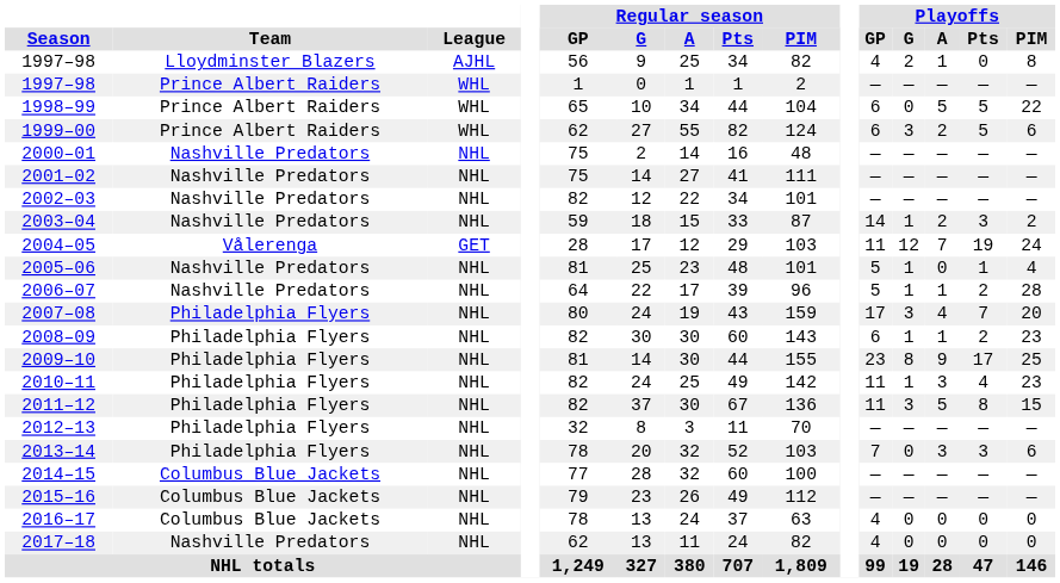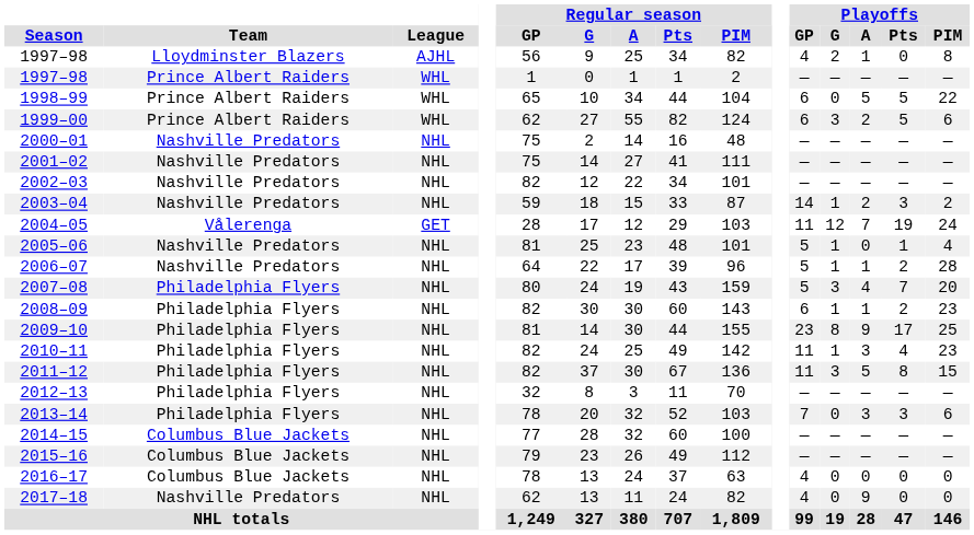 <table border="0" cellpadding="1" cellspacing="0" style="text-align:center; width:60em">
 <tr bgcolor="#e0e0e0">
 <th colspan="3" bgcolor="#ffffff"> </th>
 <th rowspan="99" bgcolor="#ffffff"> </th>
 <th colspan="5"><a href='#'>Regular season</a></th>
 <th rowspan="99" bgcolor="#ffffff"> </th>
 <th colspan="5"><a href='#'>Playoffs</a></th>
 </tr>
 <tr bgcolor="#e0e0e0">
 <th><a href='#'>Season</a></th>
 <th>Team</th>
 <th>League</th>
 <th>GP</th>
 <th><a href='#'>G</a></th>
 <th><a href='#'>A</a></th>
 <th><a href='#'>Pts</a></th>
 <th><a href='#'>PIM</a></th>
 <th>GP</th>
 <th>G</th>
 <th>A</th>
 <th>Pts</th>
 <th>PIM</th>
 </tr>
 <tr>
 <td>1997–98</td>
 <td><a href='#'>Lloydminster Blazers</a></td>
 <td><a href='#'>AJHL</a></td>
 <td>56</td>
 <td>9</td>
 <td>25</td>
 <td>34</td>
 <td>82</td>
 <td>4</td>
 <td>2</td>
 <td>1</td>
 <td>0</td>
 <td>8</td>
 </tr>
 <tr bgcolor="#f0f0f0">
 <td><a href='#'>1997–98</a></td>
 <td><a href='#'>Prince Albert Raiders</a></td>
 <td><a href='#'>WHL</a></td>
 <td>1</td>
 <td>0</td>
 <td>1</td>
 <td>1</td>
 <td>2</td>
 <td>—</td>
 <td>—</td>
 <td>—</td>
 <td>—</td>
 <td>—</td>
 </tr>
 <tr>
 <td><a href='#'>1998–99</a></td>
 <td>Prince Albert Raiders</td>
 <td>WHL</td>
 <td>65</td>
 <td>10</td>
 <td>34</td>
 <td>44</td>
 <td>104</td>
 <td>6</td>
 <td>0</td>
 <td>5</td>
 <td>5</td>
 <td>22</td>
 </tr>
 <tr bgcolor="#f0f0f0">
 <td><a href='#'>1999–00</a></td>
 <td>Prince Albert Raiders</td>
 <td>WHL</td>
 <td>62</td>
 <td>27</td>
 <td>55</td>
 <td>82</td>
 <td>124</td>
 <td>6</td>
 <td>3</td>
 <td>2</td>
 <td>5</td>
 <td>6</td>
 </tr>
 <tr>
 <td><a href='#'>2000–01</a></td>
 <td><a href='#'>Nashville Predators</a></td>
 <td><a href='#'>NHL</a></td>
 <td>75</td>
 <td>2</td>
 <td>14</td>
 <td>16</td>
 <td>48</td>
 <td>—</td>
 <td>—</td>
 <td>—</td>
 <td>—</td>
 <td>—</td>
 </tr>
 <tr bgcolor="#f0f0f0">
 <td><a href='#'>2001–02</a></td>
 <td>Nashville Predators</td>
 <td>NHL</td>
 <td>75</td>
 <td>14</td>
 <td>27</td>
 <td>41</td>
 <td>111</td>
 <td>—</td>
 <td>—</td>
 <td>—</td>
 <td>—</td>
 <td>—</td>
 </tr>
 <tr>
 <td><a href='#'>2002–03</a></td>
 <td>Nashville Predators</td>
 <td>NHL</td>
 <td>82</td>
 <td>12</td>
 <td>22</td>
 <td>34</td>
 <td>101</td>
 <td>—</td>
 <td>—</td>
 <td>—</td>
 <td>—</td>
 <td>—</td>
 </tr>
 <tr bgcolor="#f0f0f0">
 <td><a href='#'>2003–04</a></td>
 <td>Nashville Predators</td>
 <td>NHL</td>
 <td>59</td>
 <td>18</td>
 <td>15</td>
 <td>33</td>
 <td>87</td>
 <td>14</td>
 <td>1</td>
 <td>2</td>
 <td>3</td>
 <td>2</td>
 </tr>
 <tr>
 <td><a href='#'>2004–05</a></td>
 <td><a href='#'>Vålerenga</a></td>
 <td><a href='#'>GET</a></td>
 <td>28</td>
 <td>17</td>
 <td>12</td>
 <td>29</td>
 <td>103</td>
 <td>11</td>
 <td>12</td>
 <td>7</td>
 <td>19</td>
 <td>24</td>
 </tr>
 <tr bgcolor="#f0f0f0">
 <td><a href='#'>2005–06</a></td>
 <td>Nashville Predators</td>
 <td>NHL</td>
 <td>81</td>
 <td>25</td>
 <td>23</td>
 <td>48</td>
 <td>101</td>
 <td>5</td>
 <td>1</td>
 <td>0</td>
 <td>1</td>
 <td>4</td>
 </tr>
 <tr>
 <td><a href='#'>2006–07</a></td>
 <td>Nashville Predators</td>
 <td>NHL</td>
 <td>64</td>
 <td>22</td>
 <td>17</td>
 <td>39</td>
 <td>96</td>
 <td>5</td>
 <td>1</td>
 <td>1</td>
 <td>2</td>
 <td>28</td>
 </tr>
 <tr bgcolor="#f0f0f0">
 <td><a href='#'>2007–08</a></td>
 <td><a href='#'>Philadelphia Flyers</a></td>
 <td>NHL</td>
 <td>80</td>
 <td>24</td>
 <td>19</td>
 <td>43</td>
 <td>159</td>
-<td>17</td>
+<td>5</td>
 <td>3</td>
 <td>4</td>
 <td>7</td>
 <td>20</td>
 </tr>
 <tr>
 <td><a href='#'>2008–09</a></td>
 <td>Philadelphia Flyers</td>
 <td>NHL</td>
 <td>82</td>
 <td>30</td>
 <td>30</td>
 <td>60</td>
 <td>143</td>
 <td>6</td>
 <td>1</td>
 <td>1</td>
 <td>2</td>
 <td>23</td>
 </tr>
 <tr bgcolor="#f0f0f0">
 <td><a href='#'>2009–10</a></td>
 <td>Philadelphia Flyers</td>
 <td>NHL</td>
 <td>81</td>
 <td>14</td>
 <td>30</td>
 <td>44</td>
 <td>155</td>
 <td>23</td>
 <td>8</td>
 <td>9</td>
 <td>17</td>
 <td>25</td>
 </tr>
 <tr>
 <td><a href='#'>2010–11</a></td>
 <td>Philadelphia Flyers</td>
 <td>NHL</td>
 <td>82</td>
 <td>24</td>
 <td>25</td>
 <td>49</td>
 <td>142</td>
 <td>11</td>
 <td>1</td>
 <td>3</td>
 <td>4</td>
 <td>23</td>
 </tr>
 <tr bgcolor="#f0f0f0">
 <td><a href='#'>2011–12</a></td>
 <td>Philadelphia Flyers</td>
 <td>NHL</td>
 <td>82</td>
 <td>37</td>
 <td>30</td>
 <td>67</td>
 <td>136</td>
 <td>11</td>
 <td>3</td>
 <td>5</td>
 <td>8</td>
 <td>15</td>
 </tr>
 <tr>
 <td><a href='#'>2012–13</a></td>
 <td>Philadelphia Flyers</td>
 <td>NHL</td>
 <td>32</td>
 <td>8</td>
 <td>3</td>
 <td>11</td>
 <td>70</td>
 <td>—</td>
 <td>—</td>
 <td>—</td>
 <td>—</td>
 <td>—</td>
 </tr>
 <tr bgcolor="#f0f0f0">
 <td><a href='#'>2013–14</a></td>
 <td>Philadelphia Flyers</td>
 <td>NHL</td>
 <td>78</td>
 <td>20</td>
 <td>32</td>
 <td>52</td>
 <td>103</td>
 <td>7</td>
 <td>0</td>
 <td>3</td>
 <td>3</td>
 <td>6</td>
 </tr>
 <tr>
 <td><a href='#'>2014–15</a></td>
 <td><a href='#'>Columbus Blue Jackets</a></td>
 <td>NHL</td>
 <td>77</td>
 <td>28</td>
 <td>32</td>
 <td>60</td>
 <td>100</td>
 <td>—</td>
 <td>—</td>
 <td>—</td>
 <td>—</td>
 <td>—</td>
 </tr>
 <tr bgcolor="#f0f0f0">
 <td><a href='#'>2015–16</a></td>
 <td>Columbus Blue Jackets</td>
 <td>NHL</td>
 <td>79</td>
 <td>23</td>
 <td>26</td>
 <td>49</td>
 <td>112</td>
 <td>—</td>
 <td>—</td>
 <td>—</td>
 <td>—</td>
 <td>—</td>
 </tr>
 <tr>
 <td><a href='#'>2016–17</a></td>
 <td>Columbus Blue Jackets</td>
 <td>NHL</td>
 <td>78</td>
 <td>13</td>
 <td>24</td>
 <td>37</td>
 <td>63</td>
 <td>4</td>
 <td>0</td>
 <td>0</td>
 <td>0</td>
 <td>0</td>
 </tr>
 <tr bgcolor="#f0f0f0">
 <td><a href='#'>2017–18</a></td>
 <td>Nashville Predators</td>
 <td>NHL</td>
 <td>62</td>
 <td>13</td>
 <td>11</td>
 <td>24</td>
 <td>82</td>
 <td>4</td>
 <td>0</td>
-<td>0</td>
+<td>9</td>
 <td>0</td>
 <td>0<br></td>
 </tr>
 <tr bgcolor="#e0e0e0">
 <th colspan="3">NHL totals</th>
 <th>1,249</th>
 <th>327</th>
 <th>380</th>
 <th>707</th>
 <th>1,809</th>
 <th>99</th>
 <th>19</th>
 <th>28</th>
 <th>47</th>
 <th>146</th>
 </tr>
 </table>
